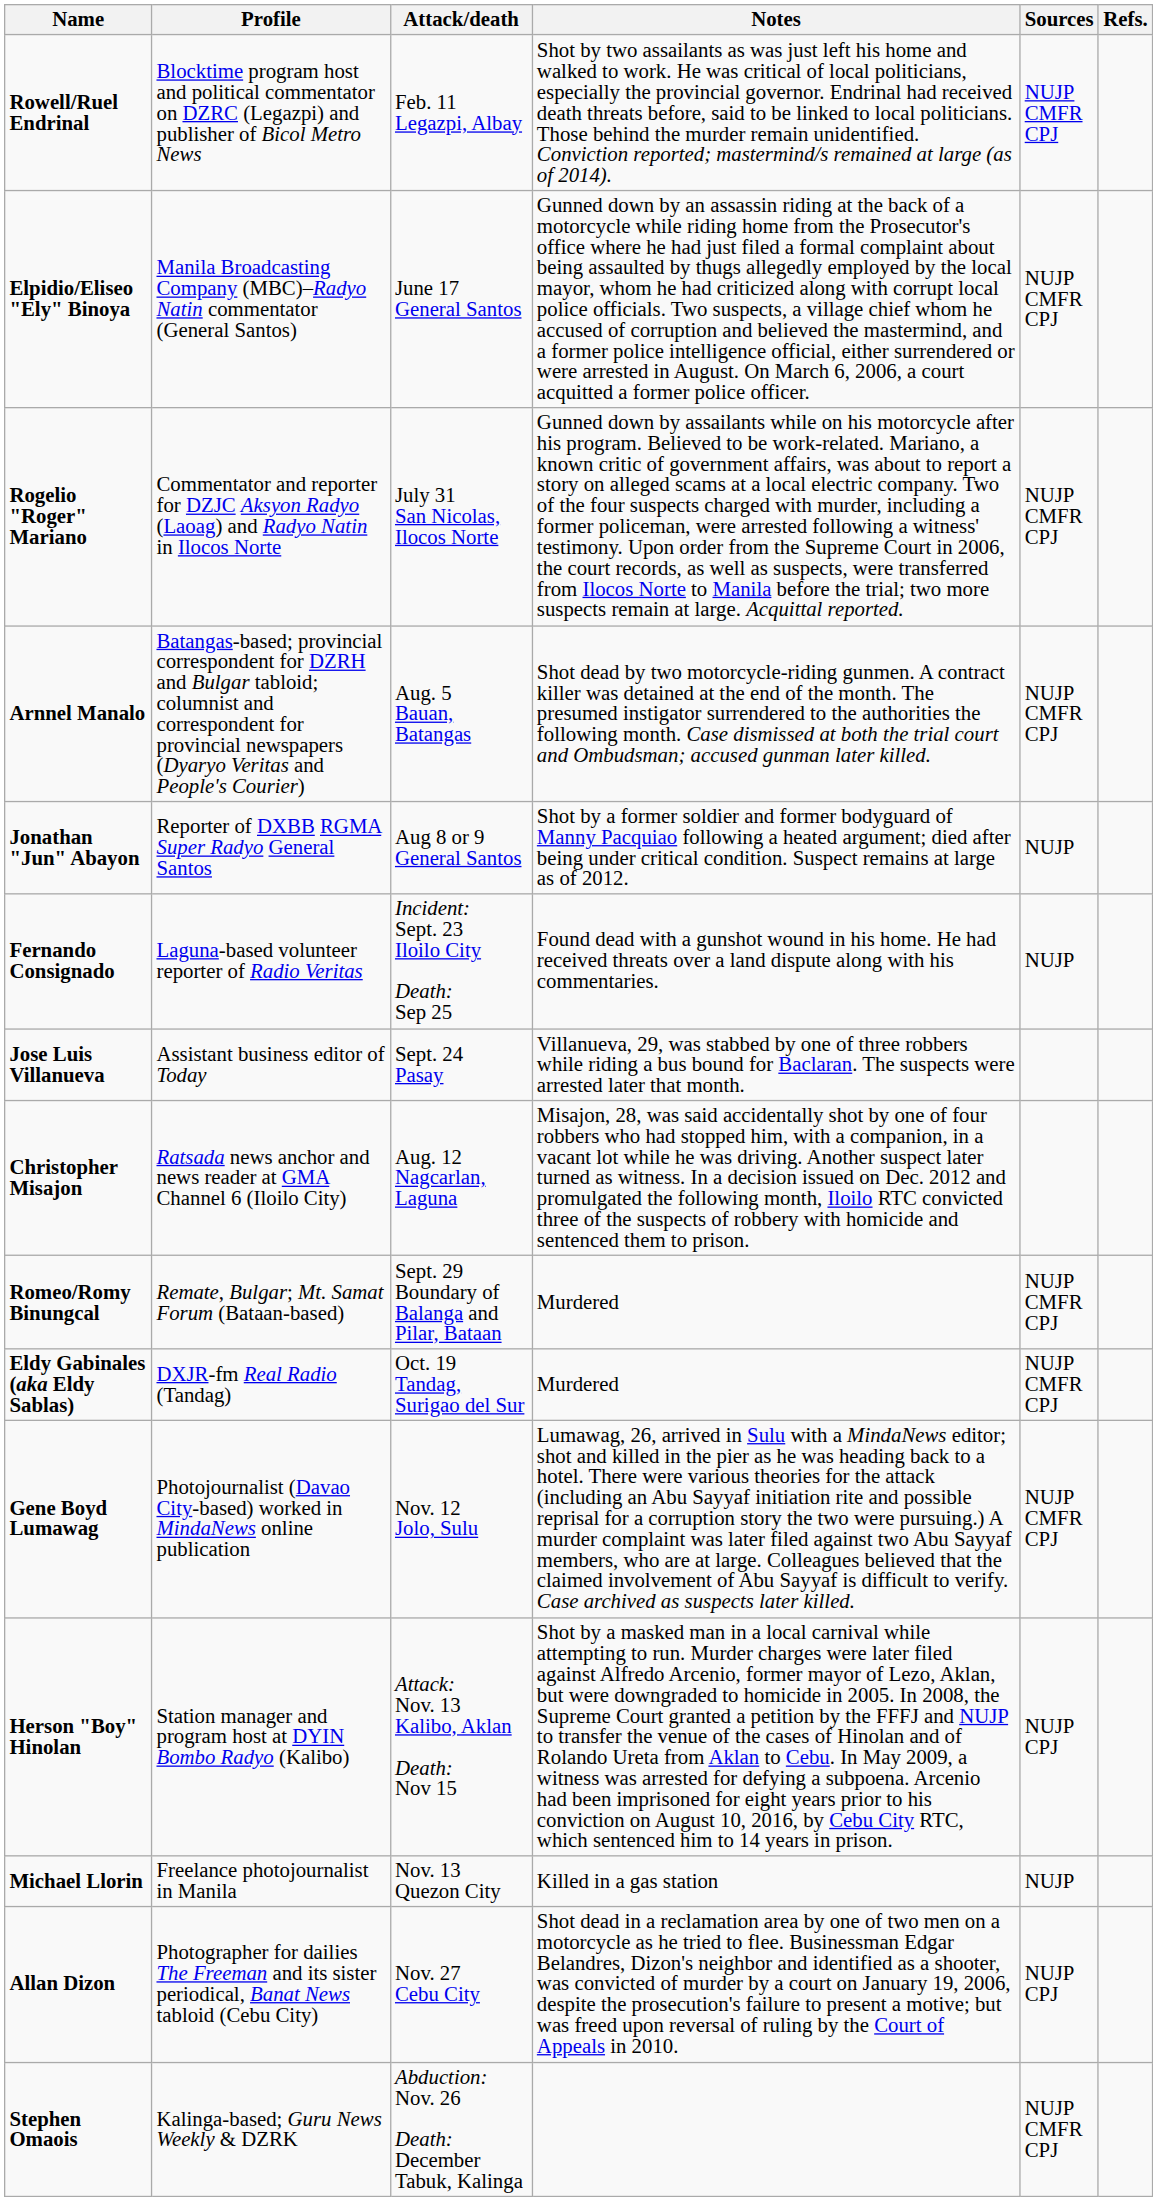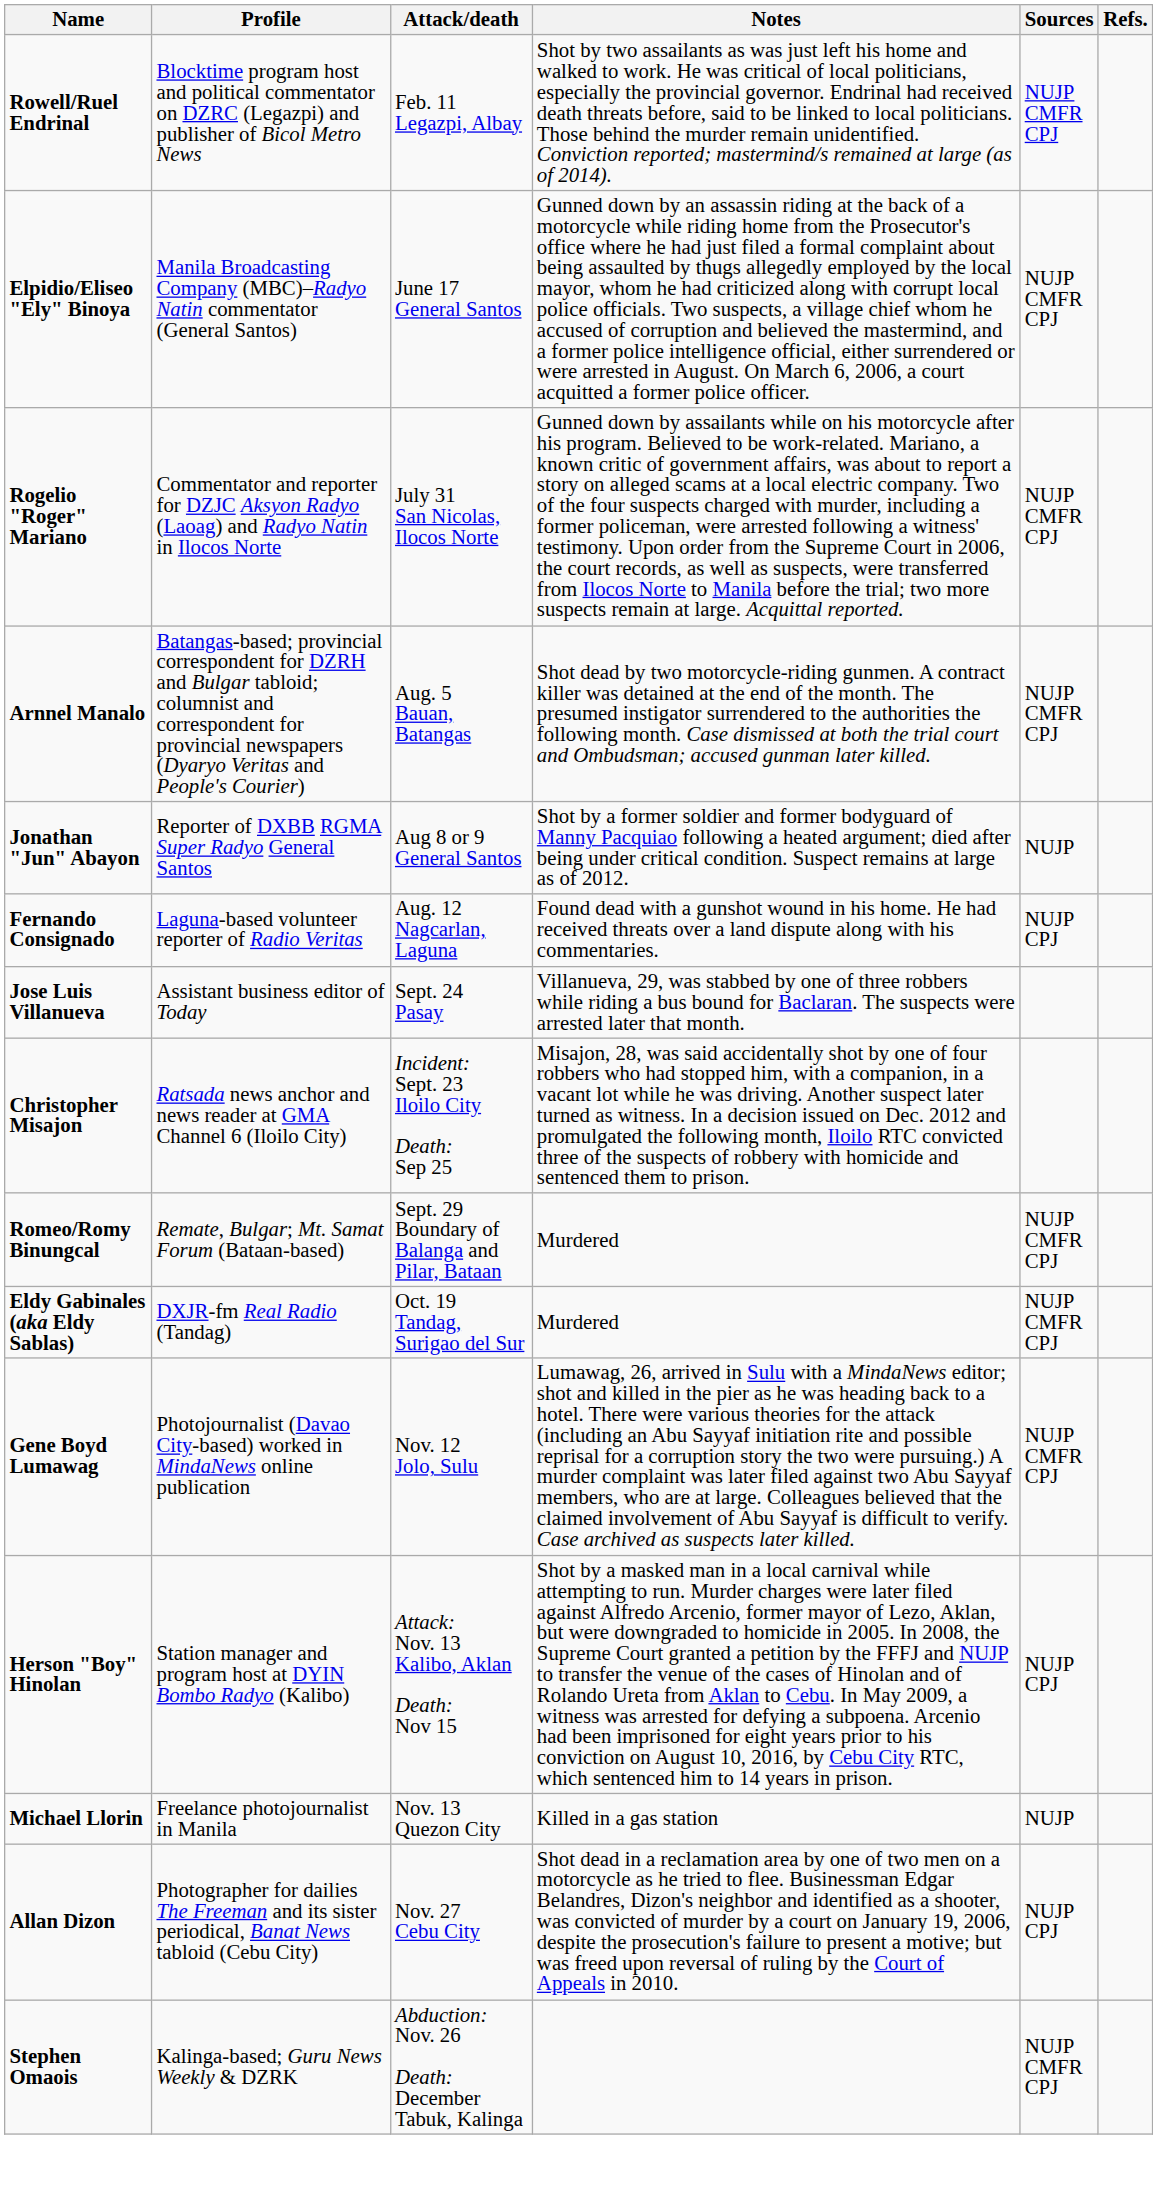 <table class="wikitable" style="line-height:1; width:100%;">
 <tr>
 <th>Name</th>
 <th>Profile</th>
 <th>Attack/death</th>
 <th style="width: 42.5%;">Notes</th>
 <th>Sources</th>
 <th>Refs.</th>
 </tr>
 <tr>
 <td><strong>Rowell/Ruel Endrinal</strong></td>
 <td><a href='#'>Blocktime</a> program host and political commentator on <a href='#'>DZRC</a> (Legazpi) and publisher of <em>Bicol Metro News</em></td>
 <td>Feb. 11<br><a href='#'>Legazpi, Albay</a></td>
 <td>Shot by two assailants as was just left his home and walked to work. He was critical of local politicians, especially the provincial governor. Endrinal had received death threats before, said to be linked to local politicians. Those behind the murder remain unidentified. <em>Conviction reported; mastermind/s remained at large (as of 2014).</em></td>
 <td><a href='#'>NUJP</a><br><a href='#'>CMFR</a><br><a href='#'>CPJ</a></td>
 <td><br><br></td>
 </tr>
 <tr>
 <td><strong>Elpidio/Eliseo "Ely" Binoya</strong></td>
 <td><a href='#'>Manila Broadcasting Company</a> (MBC)–<em><a href='#'>Radyo Natin</a></em> commentator (General Santos)</td>
 <td>June 17<br><a href='#'>General Santos</a></td>
 <td>Gunned down by an assassin riding at the back of a motorcycle while riding home from the Prosecutor's office where he had just filed a formal complaint about being assaulted by thugs allegedly employed by the local mayor, whom he had criticized along with corrupt local police officials. Two suspects, a village chief whom he accused of corruption and believed the mastermind, and a former police intelligence official, either surrendered or were arrested in August. On March 6, 2006, a court acquitted a former police officer.</td>
 <td>NUJP<br>CMFR<br>CPJ</td>
 <td><br><br></td>
 </tr>
 <tr>
 <td><strong>Rogelio "Roger" Mariano</strong></td>
 <td>Commentator and reporter for <a href='#'>DZJC</a> <em><a href='#'>Aksyon Radyo</a></em> (<a href='#'>Laoag</a>) and <em><a href='#'>Radyo Natin</a></em> in <a href='#'>Ilocos Norte</a><br></td>
 <td>July 31<br><a href='#'>San Nicolas, Ilocos Norte</a></td>
 <td>Gunned down by assailants while on his motorcycle after his program. Believed to be work-related. Mariano, a known critic of government affairs, was about to report a story on alleged scams at a local electric company. Two of the four suspects charged with murder, including a former policeman, were arrested following a witness' testimony. Upon order from the Supreme Court in 2006, the court records, as well as suspects, were transferred from <a href='#'>Ilocos Norte</a> to <a href='#'>Manila</a> before the trial; two more suspects remain at large. <em>Acquittal reported.</em></td>
 <td>NUJP<br>CMFR<br>CPJ</td>
 <td><br><br></td>
 </tr>
 <tr>
 <td><strong>Arnnel Manalo</strong></td>
 <td><a href='#'>Batangas</a>-based; provincial correspondent for <a href='#'>DZRH</a> and <em>Bulgar</em> tabloid; columnist and correspondent for provincial newspapers (<em>Dyaryo Veritas</em> and <em>People's Courier</em>)</td>
 <td>Aug. 5<br><a href='#'>Bauan, Batangas</a></td>
 <td>Shot dead by two motorcycle-riding gunmen. A contract killer was detained at the end of the month. The presumed instigator surrendered to the authorities the following month. <em>Case dismissed at both the trial court and Ombudsman; accused gunman later killed.</em></td>
 <td>NUJP<br>CMFR<br>CPJ</td>
 <td><br><br></td>
 </tr>
 <tr>
 <td><strong>Jonathan "Jun" Abayon</strong></td>
 <td>Reporter of <a href='#'>DXBB</a> <a href='#'>RGMA <em>Super Radyo</em></a> <a href='#'>General Santos</a></td>
 <td>Aug 8 or 9<br><a href='#'>General Santos</a></td>
 <td>Shot by a former soldier and former bodyguard of <a href='#'>Manny Pacquiao</a> following a heated argument; died after being under critical condition. Suspect remains at large as of 2012.</td>
 <td>NUJP</td>
 <td><br><br></td>
 </tr>
 <tr>
 <td><strong>Fernando Consignado</strong></td>
 <td><a href='#'>Laguna</a>-based volunteer reporter of <em><a href='#'>Radio Veritas</a></em></td>
-<td><em>Incident:</em><br>Sept. 23<br><a href='#'>Iloilo City</a><br><br><em>Death:</em><br>Sep 25</td>
+<td>Aug. 12<br><a href='#'>Nagcarlan, Laguna</a></td>
 <td>Found dead with a gunshot wound in his home. He had received threats over a land dispute along with his commentaries.</td>
-<td>NUJP</td>
+<td>NUJP<br>CPJ</td>
 <td><br></td>
 </tr>
 <tr>
 <td><strong>Jose Luis Villanueva</strong></td>
 <td>Assistant business editor of <em>Today</em></td>
 <td>Sept. 24<br><a href='#'>Pasay</a></td>
 <td>Villanueva, 29, was stabbed by one of three robbers while riding a bus bound for <a href='#'>Baclaran</a>. The suspects were arrested later that month.</td>
 <td></td>
 <td></td>
 </tr>
 <tr>
 <td><strong>Christopher Misajon</strong></td>
 <td><em><a href='#'>Ratsada</a></em> news anchor and news reader at <a href='#'>GMA</a> Channel 6 (Iloilo City)</td>
-<td>Aug. 12<br><a href='#'>Nagcarlan, Laguna</a></td>
+<td><em>Incident:</em><br>Sept. 23<br><a href='#'>Iloilo City</a><br><br><em>Death:</em><br>Sep 25</td>
 <td>Misajon, 28, was said accidentally shot by one of four robbers who had stopped him, with a companion, in a vacant lot while he was driving. Another suspect later turned as witness. In a decision issued on Dec. 2012 and promulgated the following month, <a href='#'>Iloilo</a> RTC convicted three of the suspects of robbery with homicide and sentenced them to prison.</td>
 <td></td>
 <td></td>
 </tr>
 <tr>
 <td><strong>Romeo/Romy Binungcal</strong></td>
 <td><em>Remate</em>, <em>Bulgar</em>; <em>Mt. Samat Forum</em> (Bataan-based)</td>
 <td>Sept. 29<br>Boundary of <a href='#'>Balanga</a> and <a href='#'>Pilar, Bataan</a></td>
 <td>Murdered</td>
 <td>NUJP<br>CMFR<br>CPJ</td>
 <td><br></td>
 </tr>
 <tr>
 <td><strong>Eldy Gabinales (<em>aka</em> Eldy Sablas)</strong></td>
 <td><a href='#'>DXJR</a>-fm <em><a href='#'>Real Radio</a></em> (Tandag)</td>
 <td>Oct. 19<br><a href='#'>Tandag, Surigao del Sur</a></td>
 <td>Murdered</td>
 <td>NUJP<br>CMFR<br>CPJ</td>
 <td><br></td>
 </tr>
 <tr>
 <td><strong>Gene Boyd Lumawag</strong></td>
 <td>Photojournalist (<a href='#'>Davao City</a>-based) worked in <em><a href='#'>MindaNews</a></em> online publication</td>
 <td>Nov. 12<br><a href='#'>Jolo, Sulu</a></td>
 <td>Lumawag, 26, arrived in <a href='#'>Sulu</a> with a <em>MindaNews</em> editor; shot and killed in the pier as he was heading back to a hotel. There were various theories for the attack (including an Abu Sayyaf initiation rite and possible reprisal for a corruption story the two were pursuing.) A murder complaint was later filed against two Abu Sayyaf members, who are at large. Colleagues believed that the claimed involvement of Abu Sayyaf is difficult to verify. <em>Case archived as suspects later killed.</em></td>
 <td>NUJP<br>CMFR<br>CPJ</td>
 <td><br></td>
 </tr>
 <tr>
 <td><strong>Herson "Boy" Hinolan</strong></td>
 <td>Station manager and program host at <a href='#'>DYIN</a> <em><a href='#'>Bombo Radyo</a></em> (Kalibo)</td>
 <td><em>Attack:</em><br>Nov. 13<br><a href='#'>Kalibo, Aklan</a><br><br><em>Death:</em><br>Nov 15</td>
 <td>Shot by a masked man in a local carnival while attempting to run. Murder charges were later filed against Alfredo Arcenio, former mayor of Lezo, Aklan, but were downgraded to homicide in 2005. In 2008, the Supreme Court granted a petition by the FFFJ and <a href='#'>NUJP</a> to transfer the venue of the cases of Hinolan and of Rolando Ureta from <a href='#'>Aklan</a> to <a href='#'>Cebu</a>. In May 2009, a witness was arrested for defying a subpoena. Arcenio had been imprisoned for eight years prior to his conviction on August 10, 2016, by <a href='#'>Cebu City</a> RTC, which sentenced him to 14 years in prison.</td>
 <td>NUJP<br>CPJ</td>
 <td><br><br></td>
 </tr>
 <tr>
 <td><strong>Michael Llorin</strong></td>
 <td>Freelance photojournalist in Manila</td>
 <td>Nov. 13<br>Quezon City</td>
 <td>Killed in a gas station</td>
 <td>NUJP</td>
 <td></td>
 </tr>
 <tr>
 <td><strong>Allan Dizon</strong></td>
 <td>Photographer for dailies <em><a href='#'>The Freeman</a></em> and its sister periodical, <em><a href='#'>Banat News</a></em> tabloid (Cebu City)</td>
 <td>Nov. 27<br><a href='#'>Cebu City</a></td>
 <td>Shot dead in a reclamation area by one of two men on a motorcycle as he tried to flee. Businessman Edgar Belandres, Dizon's neighbor and identified as a shooter, was convicted of murder by a court on January 19, 2006, despite the prosecution's failure to present a motive; but was freed upon reversal of ruling by the <a href='#'>Court of Appeals</a> in 2010.</td>
 <td>NUJP<br>CPJ</td>
 <td><br></td>
 </tr>
 <tr>
 <td><strong>Stephen Omaois</strong></td>
 <td>Kalinga-based; <em>Guru News Weekly</em> & DZRK</td>
 <td><em>Abduction:</em><br>Nov. 26<br><br><em>Death:</em><br>December<br>Tabuk, Kalinga</td>
 <td></td>
 <td>NUJP<br>CMFR<br>CPJ</td>
 <td></td>
 </tr>
 </table>
